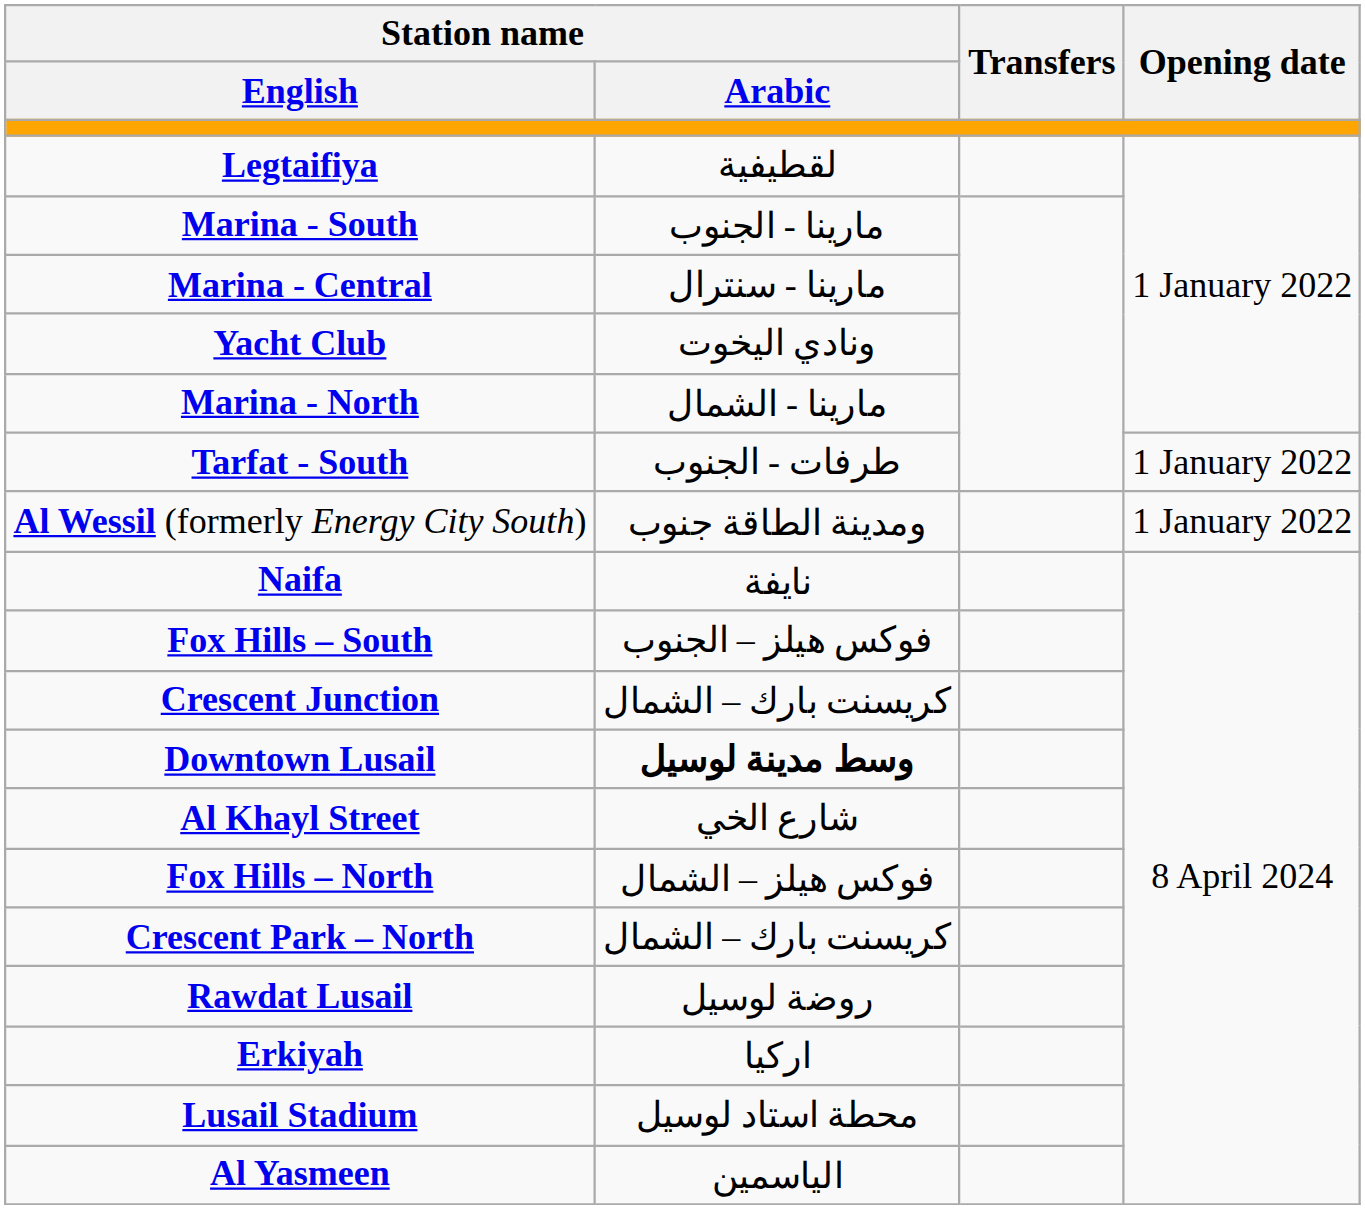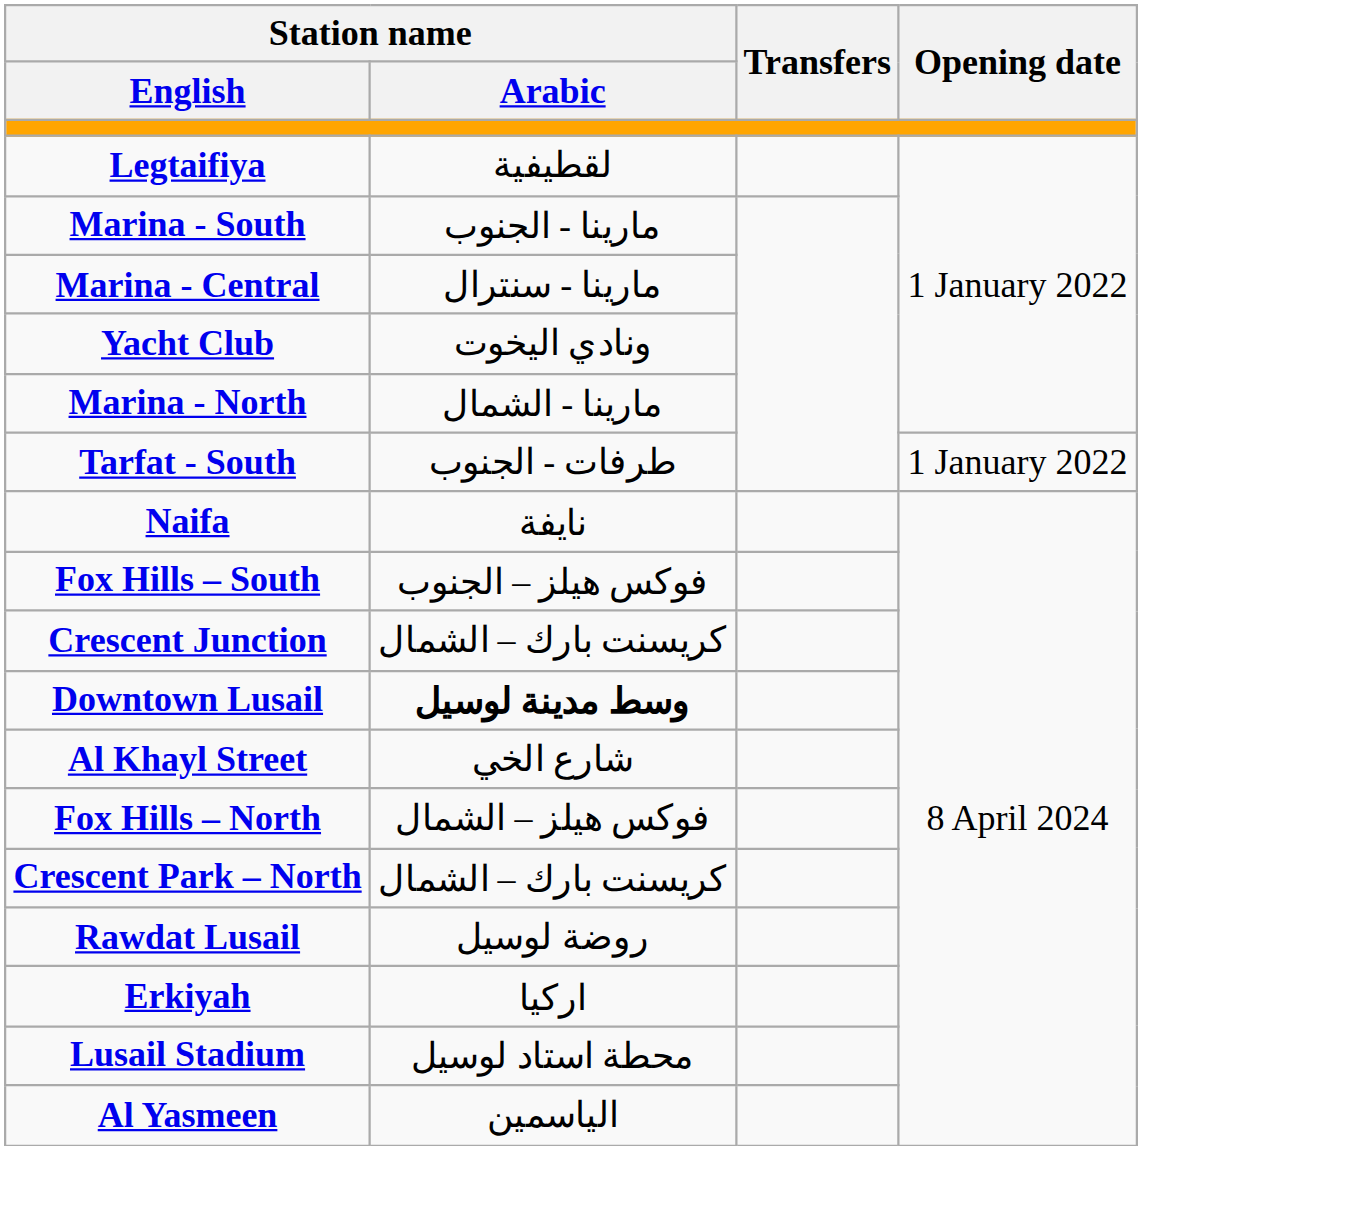 <table class="wikitable"  style="text-align:center;">
 <tr>
 <th colspan="2">Station name</th>
 <th rowspan="2">Transfers</th>
 <th rowspan="2">Opening date</th>
 </tr>
 <tr>
 <th><a href='#'>English</a></th>
 <th><a href='#'>Arabic</a></th>
 </tr>
 <tr style="background:orange; height: 2pt">
 <td colspan="4"></td>
 </tr>
 <tr>
 <td><strong><a href='#'>Legtaifiya</a></strong></td>
 <td>لقطيفية</td>
 <td></td>
 <td rowspan="5">1 January 2022</td>
 </tr>
 <tr>
 <td><strong><a href='#'>Marina - South</a></strong></td>
 <td>مارينا - الجنوب</td>
 <td rowspan="5"></td>
 </tr>
 <tr>
 <td><strong><a href='#'>Marina - Central</a></strong></td>
 <td>مارينا - سنترال</td>
 </tr>
 <tr>
 <td><strong><a href='#'>Yacht Club</a></strong></td>
 <td>ونادي اليخوت</td>
 </tr>
 <tr>
 <td><strong><a href='#'>Marina - North</a></strong></td>
 <td>مارينا - الشمال</td>
 </tr>
 <tr>
 <td><a href='#'><strong>Tarfat - South</strong></a></td>
 <td>طرفات - الجنوب</td>
-<td>1 January 2022</td>
-</tr>
-<tr>
-<td><strong><a href='#'>Al Wessil</a></strong> (formerly <em>Energy City South</em>)</td>
-<td>ومدينة الطاقة جنوب</td>
-<td></td>
 <td>1 January 2022</td>
 </tr>
 <tr>
 <td><strong><a href='#'>Naifa</a></strong></td>
 <td>نايفة</td>
 <td></td>
 <td rowspan="11">8 April 2024</td>
 </tr>
 <tr>
 <td><a href='#'><strong>Fox Hills – South</strong></a></td>
 <td>فوكس هيلز – الجنوب</td>
 <td></td>
 </tr>
 <tr>
 <td><strong><a href='#'>Crescent Junction</a></strong></td>
 <td>كريسنت بارك – الشمال</td>
 <td></td>
 </tr>
 <tr>
 <td><a href='#'><strong>Downtown Lusail</strong></a></td>
 <td><strong>وسط مدينة لوسيل</strong></td>
 <td></td>
 </tr>
 <tr>
 <td><a href='#'><strong>Al Khayl Street</strong></a></td>
 <td>شارع الخي</td>
 <td></td>
 </tr>
 <tr>
 <td><a href='#'><strong>Fox Hills – North</strong></a></td>
 <td>فوكس هيلز – الشمال</td>
 <td></td>
 </tr>
 <tr>
 <td><a href='#'><strong>Crescent Park – North</strong></a></td>
 <td>كريسنت بارك – الشمال</td>
 <td></td>
 </tr>
 <tr>
 <td><a href='#'><strong>Rawdat Lusail</strong></a></td>
 <td>روضة لوسيل</td>
 <td></td>
 </tr>
 <tr>
 <td><a href='#'><strong>Erkiyah</strong></a></td>
 <td>اركيا</td>
 <td></td>
 </tr>
 <tr>
 <td><strong><a href='#'>Lusail Stadium</a></strong></td>
 <td>محطة استاد لوسيل</td>
 <td></td>
 </tr>
 <tr>
 <td><a href='#'><strong>Al Yasmeen</strong></a></td>
 <td>الياسمين</td>
 <td></td>
 </tr>
 </table>
